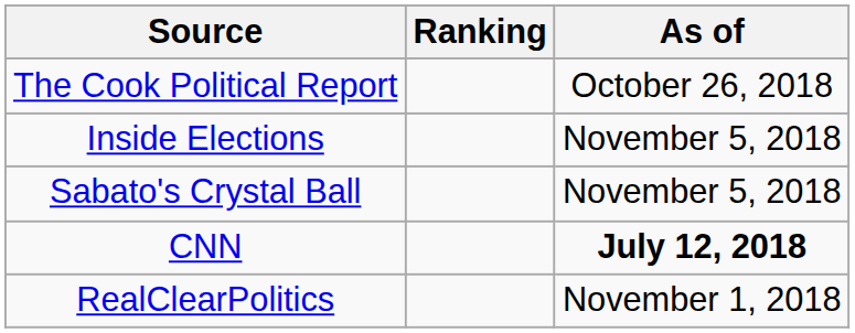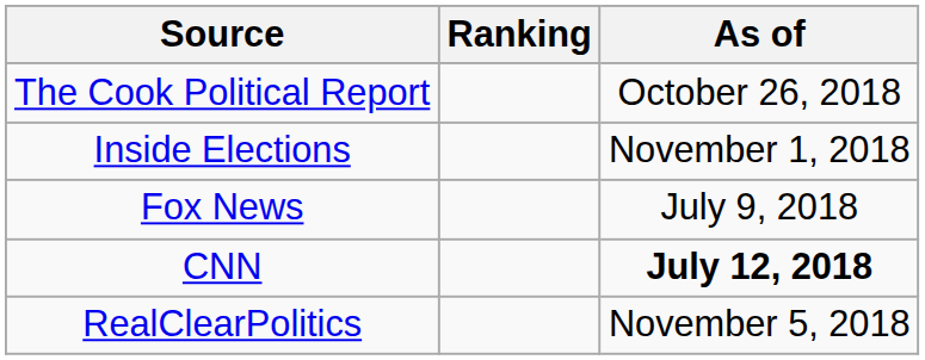 <table class="wikitable" style="text-align:center">
 <tr>
 <th>Source</th>
 <th>Ranking</th>
 <th>As of</th>
 </tr>
 <tr>
 <td><a href='#'>The Cook Political Report</a></td>
 <td></td>
 <td>October 26, 2018</td>
 </tr>
 <tr>
 <td><a href='#'>Inside Elections</a></td>
 <td></td>
-<td>November 5, 2018</td>
+<td>November 1, 2018</td>
 </tr>
 <tr>
-<td><a href='#'>Sabato's Crystal Ball</a></td>
+<td><a href='#'>Fox News</a></td>
 <td></td>
-<td>November 5, 2018</td>
+<td>July 9, 2018</td>
 </tr>
 <tr>
 <td><a href='#'>CNN</a></td>
 <td></td>
 <td><strong>July 12, 2018</strong></td>
 </tr>
 <tr>
 <td><a href='#'>RealClearPolitics</a></td>
 <td></td>
-<td>November 1, 2018</td>
+<td>November 5, 2018</td>
 </tr>
 </table>
